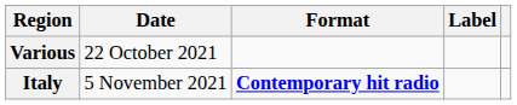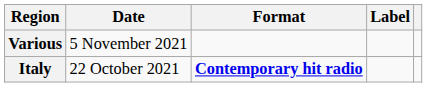 <table class="wikitable plainrowheaders">
 <tr>
 <th scope="col">Region</th>
 <th scope="col">Date</th>
 <th scope="col">Format</th>
 <th scope="col">Label</th>
 <th scope="col"></th>
 </tr>
 <tr>
 <th scope="row">Various</th>
-<td>22 October 2021</td>
+<td>5 November 2021</td>
 <td></td>
 <td></td>
 <td align="center"></td>
 </tr>
 <tr>
 <th scope="row">Italy</th>
-<td>5 November 2021</td>
+<td>22 October 2021</td>
 <td><strong><a href='#'>Contemporary hit radio</a></strong></td>
 <td></td>
 <td align="center"></td>
 </tr>
 </table>
